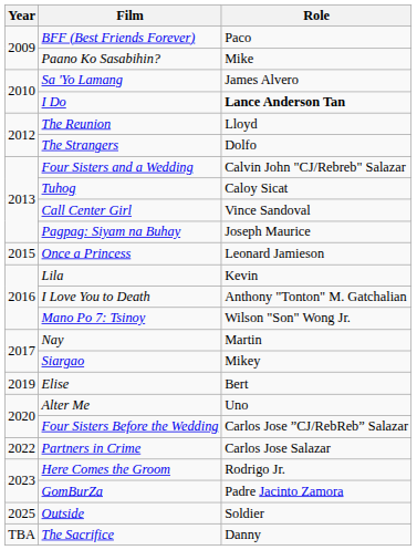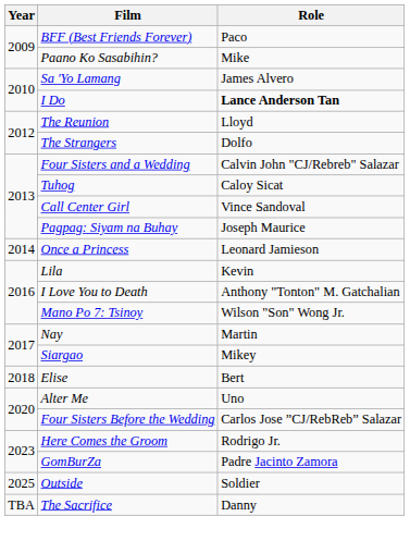 <table class="wikitable sortable">
 <tr>
 <th>Year</th>
 <th>Film</th>
 <th>Role</th>
 </tr>
 <tr>
 <td rowspan="2">2009</td>
 <td><em><a href='#'>BFF (Best Friends Forever)</a></em></td>
 <td>Paco</td>
 </tr>
 <tr>
 <td><em>Paano Ko Sasabihin?</em></td>
 <td>Mike</td>
 </tr>
 <tr>
 <td rowspan="2">2010</td>
 <td><em><a href='#'>Sa 'Yo Lamang</a></em></td>
 <td>James Alvero</td>
 </tr>
 <tr>
 <td><em><a href='#'>I Do</a></em></td>
 <td><strong>Lance Anderson Tan</strong></td>
 </tr>
 <tr>
 <td rowspan=2>2012</td>
 <td><em><a href='#'>The Reunion</a></em></td>
 <td>Lloyd</td>
 </tr>
 <tr>
 <td><em><a href='#'>The Strangers</a></em></td>
 <td>Dolfo</td>
 </tr>
 <tr>
 <td rowspan=4>2013</td>
 <td><em><a href='#'>Four Sisters and a Wedding</a></em></td>
 <td>Calvin John "CJ/Rebreb" Salazar</td>
 </tr>
 <tr>
 <td><em><a href='#'>Tuhog</a></em></td>
 <td>Caloy Sicat</td>
 </tr>
 <tr>
 <td><em><a href='#'>Call Center Girl</a></em></td>
 <td>Vince Sandoval</td>
 </tr>
 <tr>
 <td><em><a href='#'>Pagpag: Siyam na Buhay</a></em></td>
 <td>Joseph Maurice</td>
 </tr>
 <tr>
-<td>2015</td>
+<td>2014</td>
 <td><em><a href='#'>Once a Princess</a></em></td>
 <td>Leonard Jamieson</td>
 </tr>
 <tr>
 <td rowspan=3>2016</td>
 <td><em>Lila</em></td>
 <td>Kevin</td>
 </tr>
 <tr>
 <td><em>I Love You to Death</em></td>
 <td>Anthony "Tonton" M. Gatchalian</td>
 </tr>
 <tr>
 <td><em><a href='#'>Mano Po 7: Tsinoy</a></em></td>
 <td>Wilson "Son" Wong Jr.</td>
 </tr>
 <tr>
 <td rowspan=2>2017</td>
 <td><em>Nay</em></td>
 <td>Martin</td>
 </tr>
 <tr>
 <td><em><a href='#'>Siargao</a></em></td>
 <td>Mikey</td>
 </tr>
 <tr>
-<td>2019</td>
+<td>2018</td>
 <td><em>Elise</em></td>
 <td>Bert</td>
 </tr>
 <tr>
 <td rowspan=2>2020</td>
 <td><em>Alter Me</em></td>
 <td>Uno</td>
 </tr>
 <tr>
 <td><em><a href='#'>Four Sisters Before the Wedding</a></em></td>
 <td>Carlos Jose ”CJ/RebReb” Salazar</td>
-</tr>
-<tr>
-<td>2022</td>
-<td><em><a href='#'>Partners in Crime</a></em></td>
-<td>Carlos Jose Salazar</td>
 </tr>
 <tr>
 <td rowspan=2>2023</td>
 <td><em><a href='#'>Here Comes the Groom</a></em></td>
 <td>Rodrigo Jr.</td>
 </tr>
 <tr>
 <td><em><a href='#'>GomBurZa</a></em></td>
 <td>Padre <a href='#'>Jacinto Zamora</a></td>
 </tr>
 <tr>
 <td>2025</td>
 <td><em><a href='#'>Outside</a></em></td>
 <td>Soldier</td>
 </tr>
 <tr>
 <td>TBA</td>
 <td><em><a href='#'>The Sacrifice</a></em></td>
 <td>Danny</td>
 </tr>
 </table>
